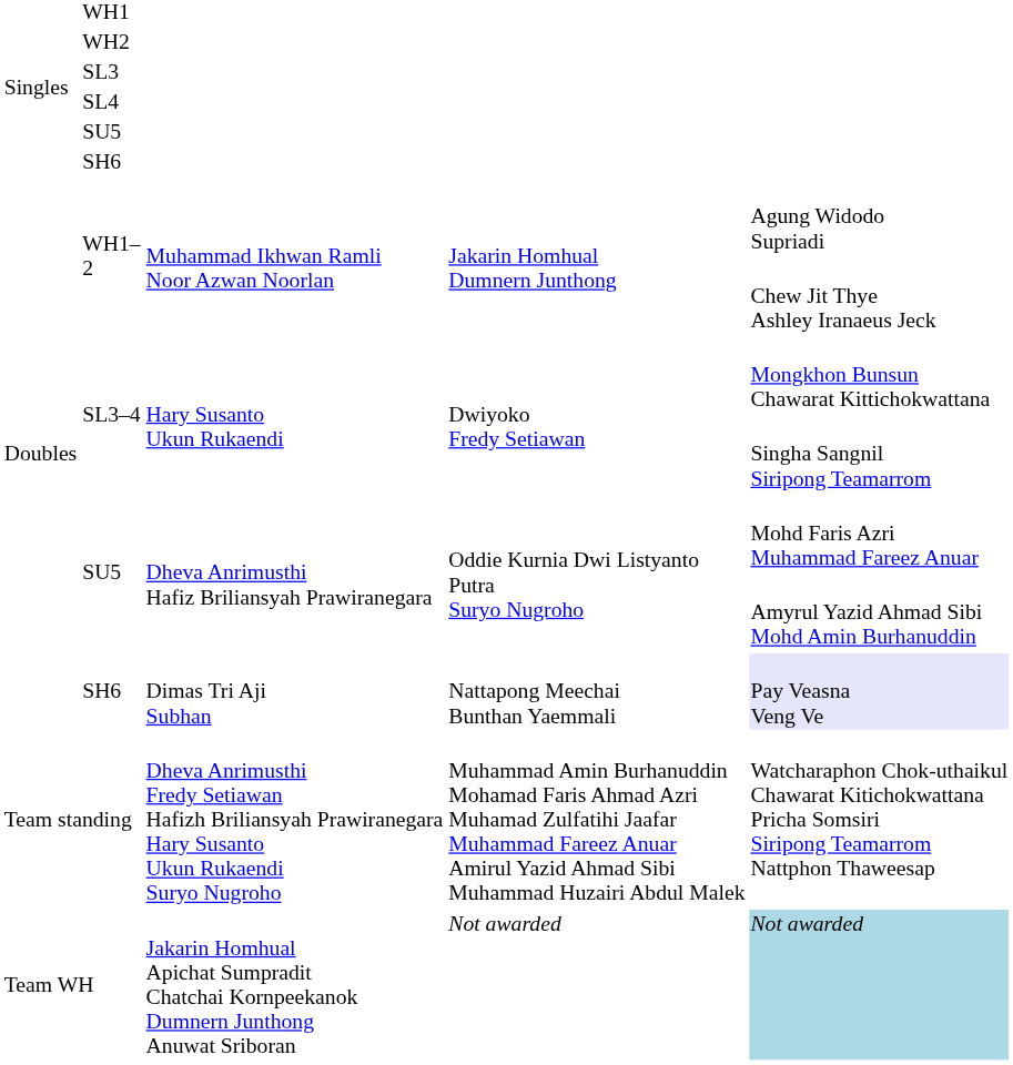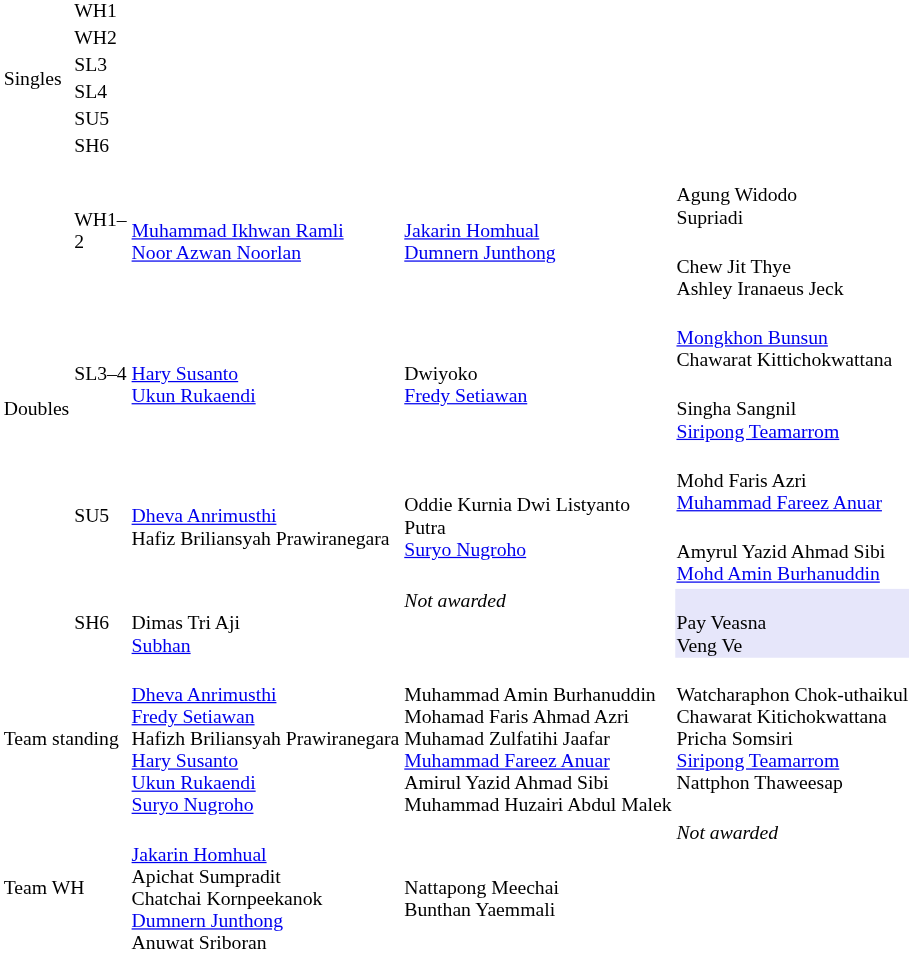 <table>
 <tr>
 <td rowspan="12">Singles</td>
 <td rowspan="2">WH1</td>
 <td rowspan="2"></td>
 <td rowspan="2"></td>
 <td></td>
 </tr>
 <tr>
 <td></td>
 </tr>
 <tr>
 <td rowspan="2">WH2</td>
 <td rowspan="2"></td>
 <td rowspan="2"></td>
 <td></td>
 </tr>
 <tr>
 <td></td>
 </tr>
 <tr>
 <td rowspan="2">SL3</td>
 <td rowspan="2"></td>
 <td rowspan="2"></td>
 <td></td>
 </tr>
 <tr>
 <td></td>
 </tr>
 <tr>
 <td rowspan="2">SL4</td>
 <td rowspan="2"></td>
 <td rowspan="2"></td>
 <td></td>
 </tr>
 <tr>
 <td></td>
 </tr>
 <tr>
 <td rowspan="2">SU5</td>
 <td rowspan="2"></td>
 <td rowspan="2"></td>
 <td></td>
 </tr>
 <tr>
 <td></td>
 </tr>
 <tr>
 <td rowspan="2">SH6</td>
 <td rowspan="2"></td>
 <td rowspan="2"></td>
 <td></td>
 </tr>
 <tr>
 <td></td>
 </tr>
 <tr>
 <td rowspan="7">Doubles</td>
 <td rowspan="2">WH1–2</td>
 <td rowspan="2"><br><a href='#'>Muhammad Ikhwan Ramli</a><br><a href='#'>Noor Azwan Noorlan</a></td>
 <td rowspan="2"><br><a href='#'>Jakarin Homhual</a><br><a href='#'>Dumnern Junthong</a></td>
 <td><br>Agung Widodo<br>Supriadi</td>
 </tr>
 <tr>
 <td><br>Chew Jit Thye<br>Ashley Iranaeus Jeck</td>
 </tr>
 <tr>
 <td rowspan="2">SL3–4</td>
 <td rowspan="2"><br><a href='#'>Hary Susanto</a><br><a href='#'>Ukun Rukaendi</a></td>
 <td rowspan="2"><br>Dwiyoko<br><a href='#'>Fredy Setiawan</a></td>
 <td><br><a href='#'>Mongkhon Bunsun</a><br>Chawarat Kittichokwattana</td>
 </tr>
 <tr>
 <td><br>Singha Sangnil<br><a href='#'>Siripong Teamarrom</a></td>
 </tr>
 <tr>
 <td rowspan="2">SU5</td>
 <td rowspan="2"><br><a href='#'>Dheva Anrimusthi</a><br>Hafiz Briliansyah Prawiranegara</td>
 <td rowspan="2"><br>Oddie Kurnia Dwi Listyanto Putra<br><a href='#'>Suryo Nugroho</a></td>
 <td><br>Mohd Faris Azri<br><a href='#'>Muhammad Fareez Anuar</a></td>
 </tr>
 <tr>
 <td><br>Amyrul Yazid Ahmad Sibi<br><a href='#'>Mohd Amin Burhanuddin</a></td>
 </tr>
 <tr>
 <td>SH6</td>
 <td><br>Dimas Tri Aji<br><a href='#'>Subhan</a></td>
-<td><br>Nattapong Meechai<br>Bunthan Yaemmali</td>
+<td nowrap valign="top"><em>Not awarded</em></td>
 <td style="background: lavender;"><br>Pay Veasna<br>Veng Ve</td>
 </tr>
 <tr>
 <td colspan="2">Team standing</td>
 <td nowrap><br><a href='#'>Dheva Anrimusthi</a><br><a href='#'>Fredy Setiawan</a><br>Hafizh Briliansyah Prawiranegara<br><a href='#'>Hary Susanto</a><br><a href='#'>Ukun Rukaendi</a><br><a href='#'>Suryo Nugroho</a></td>
 <td nowrap valign="top"><br>Muhammad Amin Burhanuddin<br>Mohamad Faris Ahmad Azri<br>Muhamad Zulfatihi Jaafar<br><a href='#'>Muhammad Fareez Anuar</a><br>Amirul Yazid Ahmad Sibi<br>Muhammad Huzairi Abdul Malek</td>
 <td nowrap valign="top"><br>Watcharaphon Chok-uthaikul<br>Chawarat Kitichokwattana<br>Pricha Somsiri<br><a href='#'>Siripong Teamarrom</a><br>Nattphon Thaweesap</td>
 </tr>
 <tr>
 <td colspan="2">Team WH</td>
 <td nowrap><br><a href='#'>Jakarin Homhual</a><br>Apichat Sumpradit<br>Chatchai Kornpeekanok<br><a href='#'>Dumnern Junthong</a><br>Anuwat Sriboran</td>
+<td><br>Nattapong Meechai<br>Bunthan Yaemmali</td>
 <td nowrap valign="top"><em>Not awarded</em></td>
-<td nowrap valign="top" style="background: lightblue;"><em>Not awarded</em></td>
 </tr>
 </table>
